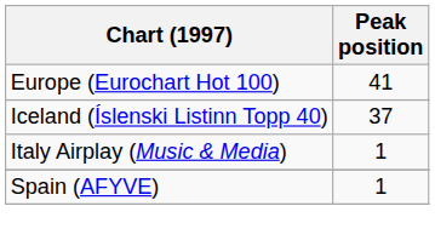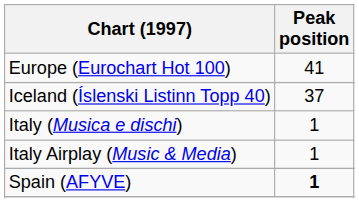 <table class="wikitable sortable">
 <tr>
 <th>Chart (1997)</th>
 <th>Peak<br>position</th>
 </tr>
 <tr>
 <td>Europe (<a href='#'>Eurochart Hot 100</a>)</td>
 <td align="center">41</td>
 </tr>
 <tr>
 </tr>
 <tr>
 <td>Iceland (<a href='#'>Íslenski Listinn Topp 40</a>)</td>
 <td align="center">37</td>
 </tr>
 <tr>
+<td>Italy (<em><a href='#'>Musica e dischi</a></em>)</td>
+<td align="center">1</td>
+</tr>
+<tr>
 <td>Italy Airplay (<em><a href='#'>Music & Media</a></em>)</td>
 <td align="center">1</td>
 </tr>
 <tr>
 </tr>
 <tr>
 <td>Spain (<a href='#'>AFYVE</a>)</td>
-<td align="center">1</td>
+<td align="center"><strong>1</strong></td>
 </tr>
 <tr>
 </tr>
 <tr>
 </tr>
 <tr>
 </tr>
 <tr>
 </tr>
 </table>
